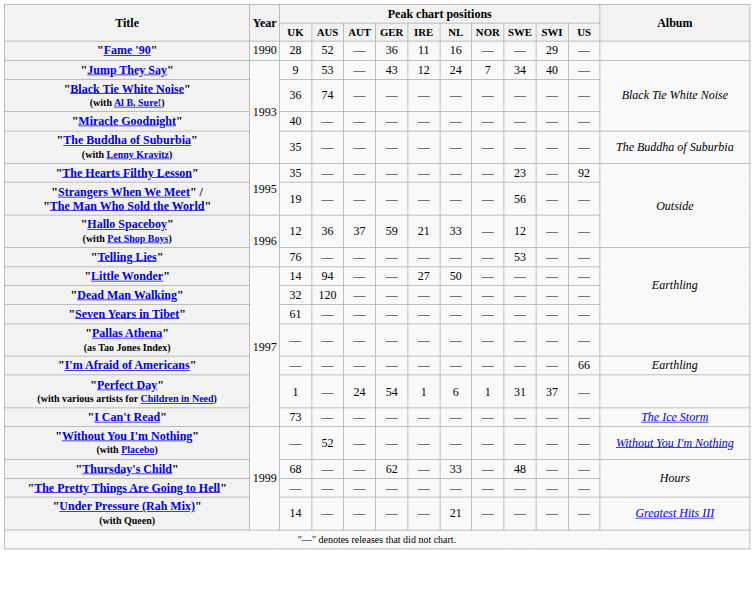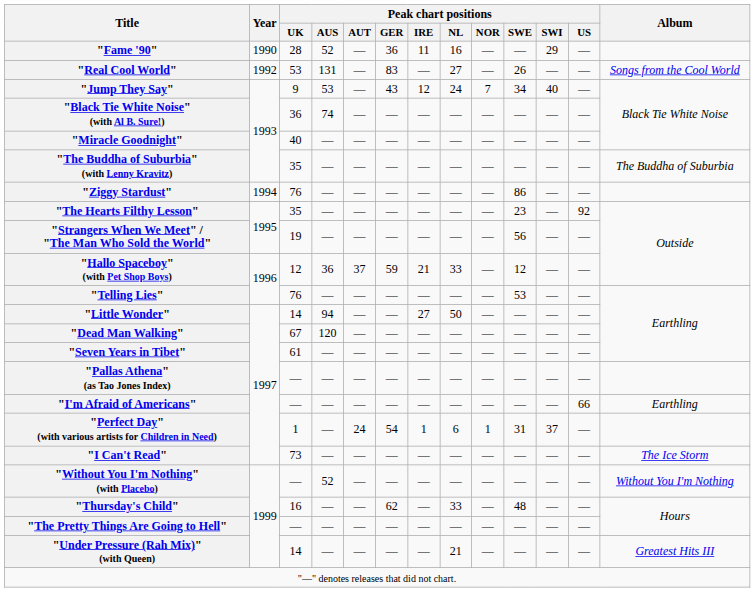 <table class="wikitable plainrowheaders" style="text-align:center;">
 <tr>
 <th scope="col" rowspan="2" style="width:20em;">Title</th>
 <th scope="col" rowspan="2" style="width:1em;">Year</th>
 <th scope="col" colspan="10">Peak chart positions</th>
 <th scope="col" rowspan="2" style="width:12em;">Album</th>
 </tr>
 <tr>
 <th scope="col" style="width:2.5em; font-size:90%;">UK<br></th>
 <th scope="col" style="width:2.5em; font-size:90%;">AUS<br></th>
 <th scope="col" style="width:2.5em; font-size:90%;">AUT<br></th>
 <th scope="col" style="width:2.5em; font-size:90%;">GER<br></th>
 <th scope="col" style="width:2.5em; font-size:90%;">IRE<br></th>
 <th scope="col" style="width:2.5em; font-size:90%;">NL<br></th>
 <th scope="col" style="width:2.5em; font-size:90%;">NOR<br></th>
 <th scope="col" style="width:2.5em; font-size:90%;">SWE<br></th>
 <th scope="col" style="width:2.5em; font-size:90%;">SWI<br></th>
 <th scope="col" style="width:2.5em; font-size:90%;">US<br></th>
 </tr>
 <tr>
 <th scope="row">"<a href='#'>Fame '90</a>"</th>
 <td>1990</td>
 <td>28</td>
 <td>52</td>
 <td>—</td>
 <td>36</td>
 <td>11</td>
 <td>16</td>
 <td>—</td>
 <td>—</td>
 <td>29</td>
 <td>—</td>
 <td></td>
+</tr>
+<tr>
+<th scope="row">"<a href='#'>Real Cool World</a>"</th>
+<td>1992</td>
+<td>53</td>
+<td>131</td>
+<td>—</td>
+<td>83</td>
+<td>—</td>
+<td>27</td>
+<td>—</td>
+<td>26</td>
+<td>—</td>
+<td>—</td>
+<td><em><a href='#'>Songs from the Cool World</a></em></td>
 </tr>
 <tr>
 <th scope="row">"<a href='#'>Jump They Say</a>"</th>
 <td rowspan="4">1993</td>
 <td>9</td>
 <td>53</td>
 <td>—</td>
 <td>43</td>
 <td>12</td>
 <td>24</td>
 <td>7</td>
 <td>34</td>
 <td>40</td>
 <td>—</td>
 <td rowspan="3"><em>Black Tie White Noise</em></td>
 </tr>
 <tr>
 <th scope="row">"<a href='#'>Black Tie White Noise</a>"<br><small>(with <a href='#'>Al B. Sure!</a>)</small></th>
 <td>36</td>
 <td>74</td>
 <td>—</td>
 <td>—</td>
 <td>—</td>
 <td>—</td>
 <td>—</td>
 <td>—</td>
 <td>—</td>
 <td>—</td>
 </tr>
 <tr>
 <th scope="row">"<a href='#'>Miracle Goodnight</a>"</th>
 <td>40</td>
 <td>—</td>
 <td>—</td>
 <td>—</td>
 <td>—</td>
 <td>—</td>
 <td>—</td>
 <td>—</td>
 <td>—</td>
 <td>—</td>
 </tr>
 <tr>
 <th scope="row">"<a href='#'>The Buddha of Suburbia</a>"<br><small>(with <a href='#'>Lenny Kravitz</a>)</small></th>
 <td>35</td>
 <td>—</td>
 <td>—</td>
 <td>—</td>
 <td>—</td>
 <td>—</td>
 <td>—</td>
 <td>—</td>
 <td>—</td>
 <td>—</td>
 <td><em>The Buddha of Suburbia</em></td>
+</tr>
+<tr>
+<th scope="row">"<a href='#'>Ziggy Stardust</a>" </th>
+<td>1994</td>
+<td>76</td>
+<td>—</td>
+<td>—</td>
+<td>—</td>
+<td>—</td>
+<td>—</td>
+<td>—</td>
+<td>86</td>
+<td>—</td>
+<td>—</td>
+<td></td>
 </tr>
 <tr>
 <th scope="row">"<a href='#'>The Hearts Filthy Lesson</a>"</th>
 <td rowspan="2">1995</td>
 <td>35</td>
 <td>—</td>
 <td>—</td>
 <td>—</td>
 <td>—</td>
 <td>—</td>
 <td>—</td>
 <td>23</td>
 <td>—</td>
 <td>92</td>
 <td rowspan="3"><em>Outside</em></td>
 </tr>
 <tr>
 <th scope="row">"<a href='#'>Strangers When We Meet</a>" /<br>"<a href='#'>The Man Who Sold the World</a>" </th>
 <td>19</td>
 <td>—</td>
 <td>—</td>
 <td>—</td>
 <td>—</td>
 <td>—</td>
 <td>—</td>
 <td>56</td>
 <td>—</td>
 <td>—</td>
 </tr>
 <tr>
 <th scope="row">"<a href='#'>Hallo Spaceboy</a>"<br><small>(with <a href='#'>Pet Shop Boys</a>)</small></th>
 <td rowspan="2">1996</td>
 <td>12</td>
 <td>36</td>
 <td>37</td>
 <td>59</td>
 <td>21</td>
 <td>33</td>
 <td>—</td>
 <td>12</td>
 <td>—</td>
 <td>—</td>
 </tr>
 <tr>
 <th scope="row">"<a href='#'>Telling Lies</a>"</th>
 <td>76</td>
 <td>—</td>
 <td>—</td>
 <td>—</td>
 <td>—</td>
 <td>—</td>
 <td>—</td>
 <td>53</td>
 <td>—</td>
 <td>—</td>
 <td rowspan="4"><em>Earthling</em></td>
 </tr>
 <tr>
 <th scope="row">"<a href='#'>Little Wonder</a>"</th>
 <td rowspan="7">1997</td>
 <td>14</td>
 <td>94</td>
 <td>—</td>
 <td>—</td>
 <td>27</td>
 <td>50</td>
 <td>—</td>
 <td>—</td>
 <td>—</td>
 <td>—</td>
 </tr>
 <tr>
 <th scope="row">"<a href='#'>Dead Man Walking</a>"</th>
-<td>32</td>
+<td>67</td>
 <td>120</td>
 <td>—</td>
 <td>—</td>
 <td>—</td>
 <td>—</td>
 <td>—</td>
 <td>—</td>
 <td>—</td>
 <td>—</td>
 </tr>
 <tr>
 <th scope="row">"<a href='#'>Seven Years in Tibet</a>"</th>
 <td>61</td>
 <td>—</td>
 <td>—</td>
 <td>—</td>
 <td>—</td>
 <td>—</td>
 <td>—</td>
 <td>—</td>
 <td>—</td>
 <td>—</td>
 </tr>
 <tr>
 <th scope="row">"<a href='#'>Pallas Athena</a>"<br><small>(as Tao Jones Index)</small></th>
 <td>—</td>
 <td>—</td>
 <td>—</td>
 <td>—</td>
 <td>—</td>
 <td>—</td>
 <td>—</td>
 <td>—</td>
 <td>—</td>
 <td>—</td>
 <td></td>
 </tr>
 <tr>
 <th scope="row">"<a href='#'>I'm Afraid of Americans</a>"</th>
 <td>—</td>
 <td>—</td>
 <td>—</td>
 <td>—</td>
 <td>—</td>
 <td>—</td>
 <td>—</td>
 <td>—</td>
 <td>—</td>
 <td>66</td>
 <td><em>Earthling</em></td>
 </tr>
 <tr>
 <th scope="row">"<a href='#'>Perfect Day</a>"<br><small>(with various artists for <a href='#'>Children in Need</a>)</small></th>
 <td>1</td>
 <td>—</td>
 <td>24</td>
 <td>54</td>
 <td>1</td>
 <td>6</td>
 <td>1</td>
 <td>31</td>
 <td>37</td>
 <td>—</td>
 <td></td>
 </tr>
 <tr>
 <th scope="row">"<a href='#'>I Can't Read</a>"</th>
 <td>73</td>
 <td>—</td>
 <td>—</td>
 <td>—</td>
 <td>—</td>
 <td>—</td>
 <td>—</td>
 <td>—</td>
 <td>—</td>
 <td>—</td>
 <td><em><a href='#'>The Ice Storm</a></em></td>
 </tr>
 <tr>
 <th scope="row">"<a href='#'>Without You I'm Nothing</a>"<br><small>(with <a href='#'>Placebo</a>)</small></th>
 <td rowspan="4">1999</td>
 <td>—</td>
 <td>52</td>
 <td>—</td>
 <td>—</td>
 <td>—</td>
 <td>—</td>
 <td>—</td>
 <td>—</td>
 <td>—</td>
 <td>—</td>
 <td><em><a href='#'>Without You I'm Nothing</a></em></td>
 </tr>
 <tr>
 <th scope="row">"<a href='#'>Thursday's Child</a>"</th>
-<td>68</td>
+<td>16</td>
 <td>—</td>
 <td>—</td>
 <td>62</td>
 <td>—</td>
 <td>33</td>
 <td>—</td>
 <td>48</td>
 <td>—</td>
 <td>—</td>
 <td rowspan="2"><em>Hours</em></td>
 </tr>
 <tr>
 <th scope="row">"<a href='#'>The Pretty Things Are Going to Hell</a>"</th>
 <td>—</td>
 <td>—</td>
 <td>—</td>
 <td>—</td>
 <td>—</td>
 <td>—</td>
 <td>—</td>
 <td>—</td>
 <td>—</td>
 <td>—</td>
 </tr>
 <tr>
 <th scope="row">"<a href='#'>Under Pressure (Rah Mix)</a>"<br><small>(with Queen)</small></th>
 <td>14</td>
 <td>—</td>
 <td>—</td>
 <td>—</td>
 <td>—</td>
 <td>21</td>
 <td>—</td>
 <td>—</td>
 <td>—</td>
 <td>—</td>
 <td><em><a href='#'>Greatest Hits III</a></em></td>
 </tr>
 <tr>
 <td colspan="13"><small>"—" denotes releases that did not chart.</small></td>
 </tr>
 </table>
